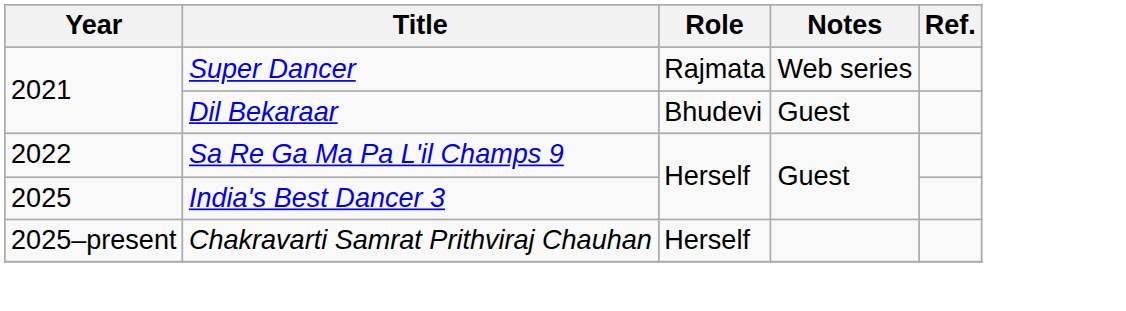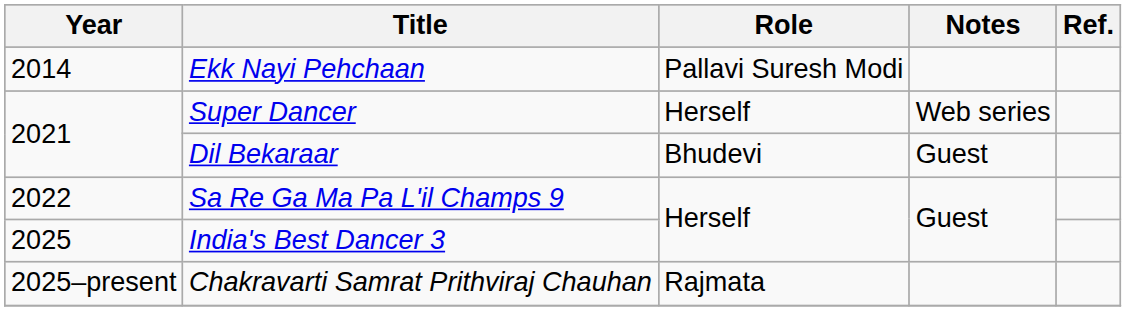 <table class="wikitable sortable">
 <tr>
 <th>Year</th>
 <th>Title</th>
 <th>Role</th>
 <th class="unsortable">Notes</th>
 <th class="unsortable">Ref.</th>
 </tr>
 <tr>
+<td>2014</td>
+<td><em><a href='#'>Ekk Nayi Pehchaan</a></em></td>
+<td>Pallavi Suresh Modi</td>
+<td></td>
+<td></td>
+</tr>
+<tr>
 <td rowspan="2">2021</td>
 <td><em><a href='#'>Super Dancer</a></em></td>
-<td>Rajmata</td>
+<td>Herself</td>
 <td>Web series</td>
 <td></td>
 </tr>
 <tr>
 <td><em><a href='#'>Dil Bekaraar</a></em></td>
 <td>Bhudevi</td>
 <td>Guest</td>
 <td></td>
 </tr>
 <tr>
 <td>2022</td>
 <td><em><a href='#'>Sa Re Ga Ma Pa L'il Champs 9</a></em></td>
 <td rowspan="2">Herself</td>
 <td rowspan="2">Guest</td>
 <td></td>
 </tr>
 <tr>
 <td>2025</td>
 <td><em><a href='#'>India's Best Dancer 3</a></em></td>
 <td></td>
 </tr>
 <tr>
 <td>2025–present</td>
 <td><em>Chakravarti Samrat Prithviraj Chauhan</em></td>
-<td>Herself</td>
+<td>Rajmata</td>
 <td></td>
 <td></td>
 </tr>
 <tr>
 </tr>
 </table>
